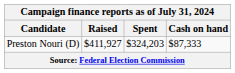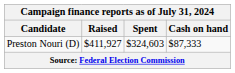 <table class="wikitable sortable">
 <tr>
 <th colspan=4>Campaign finance reports as of July 31, 2024</th>
 </tr>
 <tr style="text-align:center;">
 <th>Candidate</th>
 <th>Raised</th>
 <th>Spent</th>
 <th>Cash on hand</th>
 </tr>
 <tr>
 <td>Preston Nouri (D)</td>
 <td>$411,927</td>
-<td>$324,203</td>
+<td>$324,603</td>
 <td>$87,333</td>
 </tr>
 <tr>
 <th colspan="4"><small>Source: <a href='#'>Federal Election Commission</a></small></th>
 </tr>
 </table>
